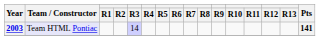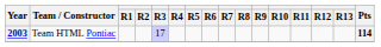 <table class="wikitable" style="font-size: 85%; text-align:center">
 <tr valign="top">
 <th valign="middle" rowspan=2>Year</th>
 <th valign="middle" rowspan=2>Team / Constructor</th>
 <th colspan=2></th>
 <th></th>
 <th></th>
 <th colspan=2></th>
 <th colspan=2></th>
 <th></th>
 <th colspan=2></th>
 <th colspan=2></th>
 <th valign="middle" rowspan=2>Pts</th>
 </tr>
 <tr>
 <th>R1</th>
 <th>R2</th>
 <th>R3</th>
 <th>R4</th>
 <th>R5</th>
 <th>R6</th>
 <th>R7</th>
 <th>R8</th>
 <th>R9</th>
 <th>R10</th>
 <th>R11</th>
 <th>R12</th>
 <th>R13</th>
 </tr>
 <tr>
 <th><a href='#'>2003</a></th>
-<td align=left nowrap style="background: lavender;">Team HTML <a href='#'>Pontiac</a></td>
+<td align=left nowrap>Team HTML <a href='#'>Pontiac</a></td>
 <td></td>
 <td></td>
-<td style="background:#CFCFFF;">14</td>
+<td style="background:#CFCFFF;">17</td>
 <td></td>
 <td></td>
 <td></td>
 <td></td>
 <td></td>
 <td></td>
 <td></td>
 <td></td>
 <td></td>
 <td></td>
-<th>141</th>
+<th>114</th>
 </tr>
 <tr>
 </tr>
 </table>
